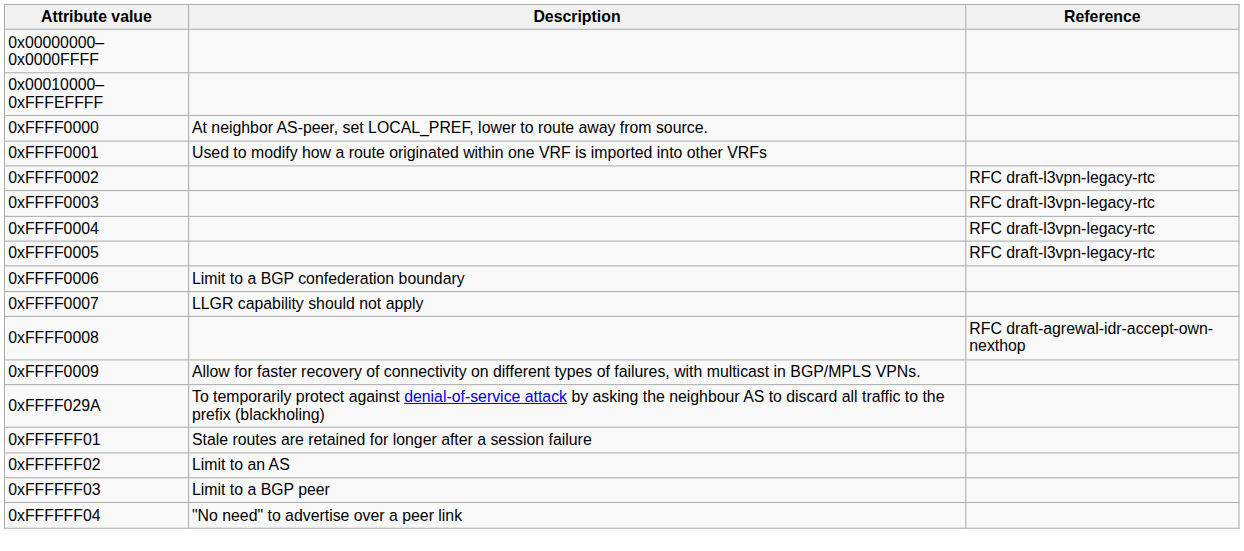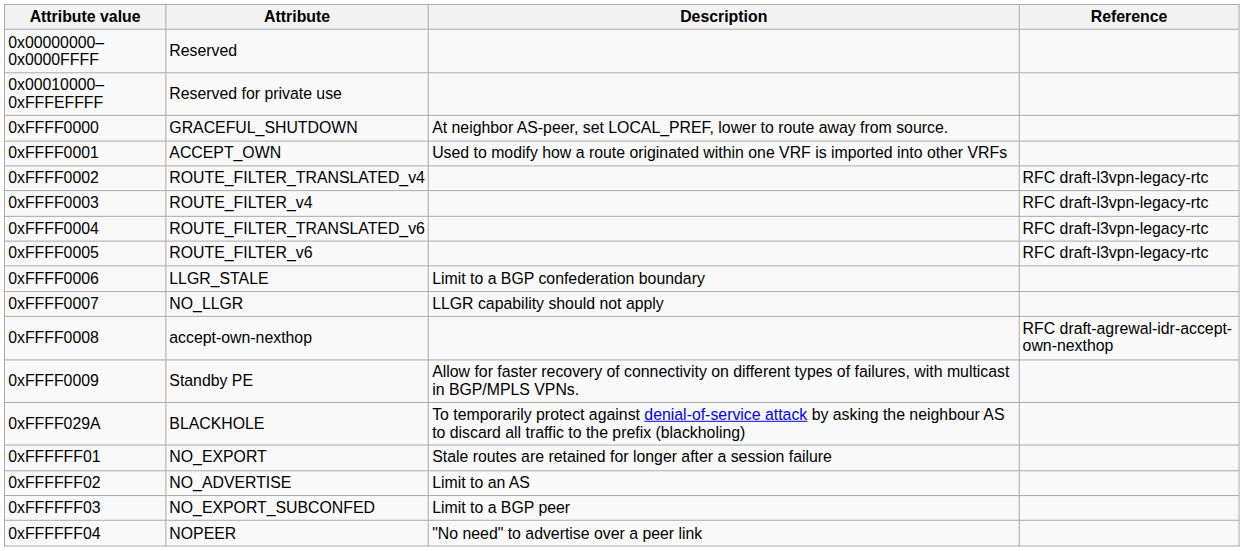 <table class="wikitable">
 <tr>
 <th>Attribute value</th>
+<th>Attribute</th>
 <th>Description</th>
 <th>Reference</th>
 </tr>
 <tr>
 <td>0x00000000–0x0000FFFF</td>
+<td>Reserved</td>
 <td></td>
 <td></td>
 </tr>
 <tr>
 <td>0x00010000–0xFFFEFFFF</td>
+<td>Reserved for private use</td>
 <td></td>
 <td></td>
 </tr>
 <tr>
 <td>0xFFFF0000</td>
+<td>GRACEFUL_SHUTDOWN</td>
 <td>At neighbor AS-peer, set LOCAL_PREF, lower to route away from source.</td>
 <td></td>
 </tr>
 <tr>
 <td>0xFFFF0001</td>
+<td>ACCEPT_OWN</td>
 <td>Used to modify how a route originated within one VRF is imported into other VRFs</td>
 <td></td>
 </tr>
 <tr>
 <td>0xFFFF0002</td>
+<td>ROUTE_FILTER_TRANSLATED_v4</td>
 <td></td>
 <td>RFC draft-l3vpn-legacy-rtc</td>
 </tr>
 <tr>
 <td>0xFFFF0003</td>
+<td>ROUTE_FILTER_v4</td>
 <td></td>
 <td>RFC draft-l3vpn-legacy-rtc</td>
 </tr>
 <tr>
 <td>0xFFFF0004</td>
+<td>ROUTE_FILTER_TRANSLATED_v6</td>
 <td></td>
 <td>RFC draft-l3vpn-legacy-rtc</td>
 </tr>
 <tr>
 <td>0xFFFF0005</td>
+<td>ROUTE_FILTER_v6</td>
 <td></td>
 <td>RFC  draft-l3vpn-legacy-rtc</td>
 </tr>
 <tr>
 <td>0xFFFF0006</td>
+<td>LLGR_STALE</td>
 <td>Limit to a BGP confederation boundary</td>
 <td></td>
 </tr>
 <tr>
 <td>0xFFFF0007</td>
+<td>NO_LLGR</td>
 <td>LLGR capability should not apply</td>
 <td></td>
 </tr>
 <tr>
 <td>0xFFFF0008</td>
+<td>accept-own-nexthop</td>
 <td></td>
 <td>RFC draft-agrewal-idr-accept-own-nexthop</td>
 </tr>
 <tr>
 <td>0xFFFF0009</td>
+<td>Standby PE</td>
 <td>Allow for faster recovery of connectivity on different types of failures, with multicast in BGP/MPLS VPNs.</td>
 <td></td>
 </tr>
 <tr>
 <td>0xFFFF029A</td>
+<td>BLACKHOLE</td>
 <td>To temporarily protect against <a href='#'>denial-of-service attack</a> by asking the neighbour AS to discard all traffic to the prefix (blackholing)</td>
 <td></td>
 </tr>
 <tr>
 <td>0xFFFFFF01</td>
+<td>NO_EXPORT</td>
 <td>Stale routes are retained for longer after a session failure</td>
 <td></td>
 </tr>
 <tr>
 <td>0xFFFFFF02</td>
+<td>NO_ADVERTISE</td>
 <td>Limit to an AS</td>
 <td></td>
 </tr>
 <tr>
 <td>0xFFFFFF03</td>
+<td>NO_EXPORT_SUBCONFED</td>
 <td>Limit to a BGP peer</td>
 <td></td>
 </tr>
 <tr>
 <td>0xFFFFFF04</td>
+<td>NOPEER</td>
 <td>"No need" to advertise over a peer link</td>
 <td></td>
 </tr>
 </table>
